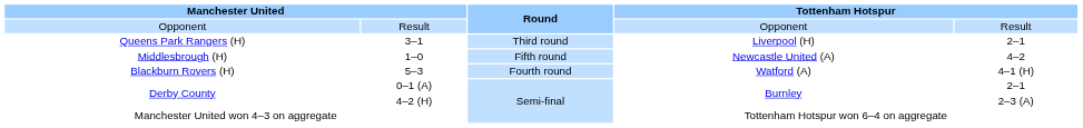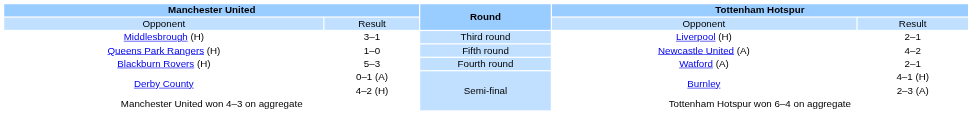 <table width="100%" style="text-align:center">
 <tr bgcolor="#99ccff">
 <th colspan="2" style="width:1*">Manchester United</th>
 <th rowspan="2">Round</th>
 <th colspan="2" style="width:1*">Tottenham Hotspur</th>
 </tr>
 <tr valign=top bgcolor="#c1e0ff">
 <td>Opponent</td>
 <td>Result</td>
 <td>Opponent</td>
 <td>Result</td>
 </tr>
 <tr>
-<td><a href='#'>Queens Park Rangers</a> (H)</td>
+<td><a href='#'>Middlesbrough</a> (H)</td>
 <td>3–1</td>
 <td bgcolor=#c1e0ff>Third round</td>
 <td><a href='#'>Liverpool</a> (H)</td>
 <td>2–1</td>
 </tr>
 <tr>
-<td><a href='#'>Middlesbrough</a> (H)</td>
+<td><a href='#'>Queens Park Rangers</a> (H)</td>
 <td>1–0</td>
 <td bgcolor=#c1e0ff>Fifth round</td>
 <td><a href='#'>Newcastle United</a> (A)</td>
 <td>4–2</td>
 </tr>
 <tr>
 <td><a href='#'>Blackburn Rovers</a> (H)</td>
 <td>5–3</td>
 <td bgcolor=#c1e0ff>Fourth round</td>
 <td><a href='#'>Watford</a> (A)</td>
-<td>4–1 (H)</td>
+<td>2–1</td>
 </tr>
 <tr>
 <td rowspan="2"><a href='#'>Derby County</a></td>
 <td>0–1 (A)</td>
 <td rowspan="3" bgcolor=#c1e0ff>Semi-final</td>
 <td rowspan="2"><a href='#'>Burnley</a></td>
-<td>2–1</td>
+<td>4–1 (H)</td>
 </tr>
 <tr>
 <td>4–2 (H)</td>
 <td>2–3 (A)</td>
 </tr>
 <tr>
 <td colspan="2">Manchester United won 4–3 on aggregate</td>
 <td colspan="2">Tottenham Hotspur won 6–4 on aggregate</td>
 </tr>
 </table>
